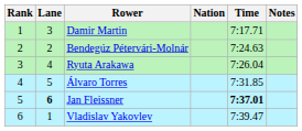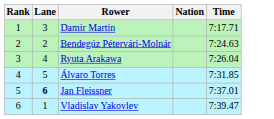 <table class="wikitable sortable" style="text-align:center">
 <tr>
 <th>Rank</th>
 <th>Lane</th>
 <th>Rower</th>
 <th>Nation</th>
 <th>Time</th>
-<th>Notes</th>
 </tr>
 <tr bgcolor=bbf3bb>
 <td>1</td>
 <td>3</td>
 <td align="left"><a href='#'>Damir Martin</a></td>
 <td align="left"></td>
 <td>7:17.71</td>
-<td></td>
 </tr>
 <tr bgcolor=bbf3bb>
 <td>2</td>
 <td>2</td>
 <td align=left><a href='#'>Bendegúz Pétervári-Molnár</a></td>
 <td align=left></td>
 <td>7:24.63</td>
-<td></td>
 </tr>
 <tr bgcolor=bbf3bb>
 <td>3</td>
 <td>4</td>
 <td align="left"><a href='#'>Ryuta Arakawa</a></td>
 <td align="left"></td>
 <td>7:26.04</td>
-<td></td>
 </tr>
 <tr bgcolor=bbf3ff>
 <td>4</td>
 <td>5</td>
 <td align="left"><a href='#'>Álvaro Torres</a></td>
 <td align="left"></td>
 <td>7:31.85</td>
-<td></td>
 </tr>
 <tr bgcolor=bbf3ff>
 <td>5</td>
 <td><strong>6</strong></td>
 <td align=left><a href='#'>Jan Fleissner</a></td>
 <td align=left></td>
-<td><strong>7:37.01</strong></td>
-<td></td>
+<td>7:37.01</td>
 </tr>
 <tr bgcolor=bbf3ff>
 <td>6</td>
 <td>1</td>
 <td align="left"><a href='#'>Vladislav Yakovlev</a></td>
 <td align="left"></td>
 <td>7:39.47</td>
-<td></td>
 </tr>
 </table>
